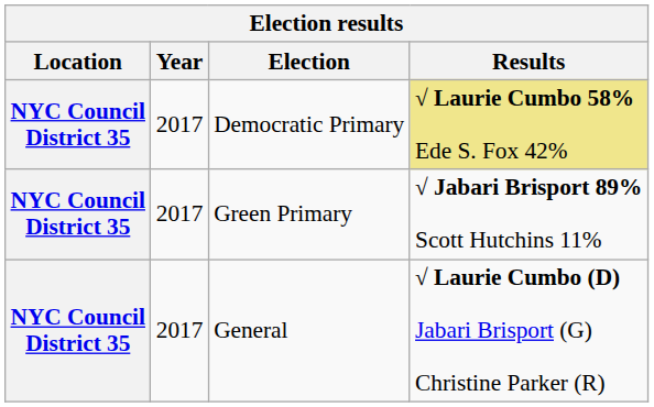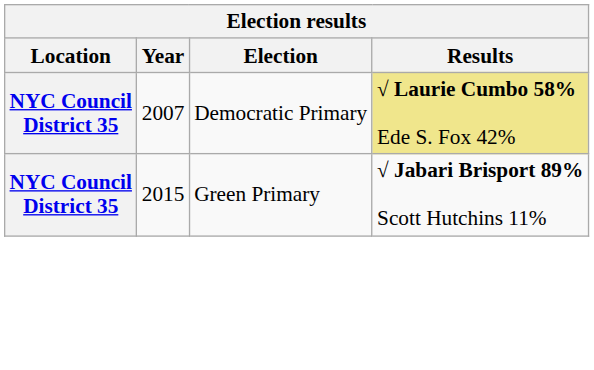 <table class="wikitable collapsible">
 <tr valign=bottom>
 <th colspan=4>Election results</th>
 </tr>
 <tr valign=bottom>
 <th>Location</th>
 <th>Year</th>
 <th>Election</th>
 <th>Results</th>
 </tr>
 <tr>
 <th><a href='#'>NYC Council<br>District 35</a></th>
-<td>2017</td>
+<td>2007</td>
 <td>Democratic Primary</td>
 <td style="background: khaki;"><strong>√ Laurie Cumbo 58%</strong><br><br>Ede S. Fox 42%</td>
 </tr>
 <tr>
 <th><a href='#'>NYC Council<br>District 35</a></th>
-<td>2017</td>
+<td>2015</td>
 <td>Green Primary</td>
 <td><strong>√ Jabari Brisport 89%</strong><br><br>Scott Hutchins 11%</td>
 </tr>
-<tr>
-<th><a href='#'>NYC Council<br>District 35</a></th>
-<td>2017</td>
-<td>General</td>
-<td><strong>√ Laurie Cumbo (D)</strong><br><br><a href='#'>Jabari Brisport</a> (G)<br><br>Christine Parker (R)</td>
-</tr>
 </table>
